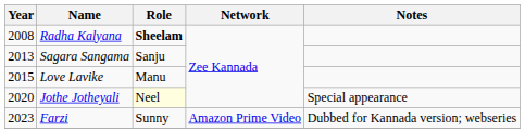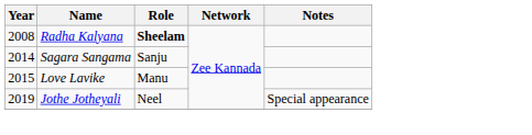 <table class="wikitable plainrowheaders unsortable">
 <tr>
 <th scope="col">Year</th>
 <th scope="col">Name</th>
 <th scope="col">Role</th>
 <th>Network</th>
 <th scope="col">Notes</th>
 </tr>
 <tr>
 <td>2008</td>
 <td><em><a href='#'>Radha Kalyana</a></em></td>
 <td><strong>Sheelam</strong></td>
 <td rowspan="4"><a href='#'>Zee Kannada</a></td>
 <td></td>
 </tr>
 <tr>
-<td>2013</td>
+<td>2014</td>
 <td><em>Sagara Sangama</em></td>
 <td>Sanju</td>
 <td></td>
 </tr>
 <tr>
 <td>2015</td>
 <td><em>Love Lavike</em></td>
 <td>Manu</td>
 <td></td>
 </tr>
 <tr>
-<td>2020</td>
+<td>2019</td>
 <td><em><a href='#'>Jothe Jotheyali</a></em></td>
-<td style="background: lightyellow;">Neel</td>
+<td>Neel</td>
 <td>Special appearance</td>
-</tr>
-<tr>
-<td>2023</td>
-<td><em><a href='#'>Farzi</a></em></td>
-<td>Sunny</td>
-<td><a href='#'>Amazon Prime Video</a></td>
-<td>Dubbed for Kannada version; webseries</td>
 </tr>
 <tr>
 </tr>
 </table>
